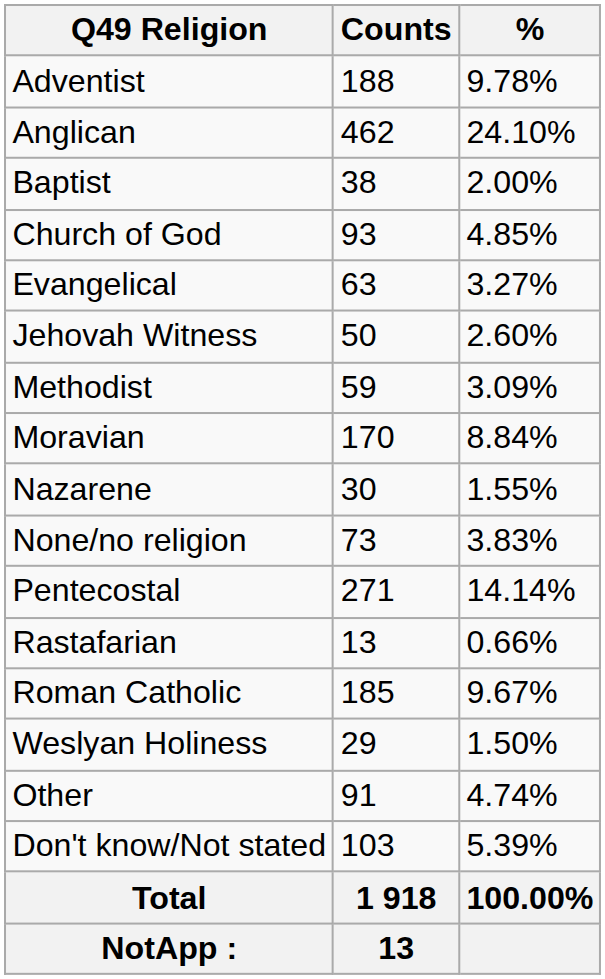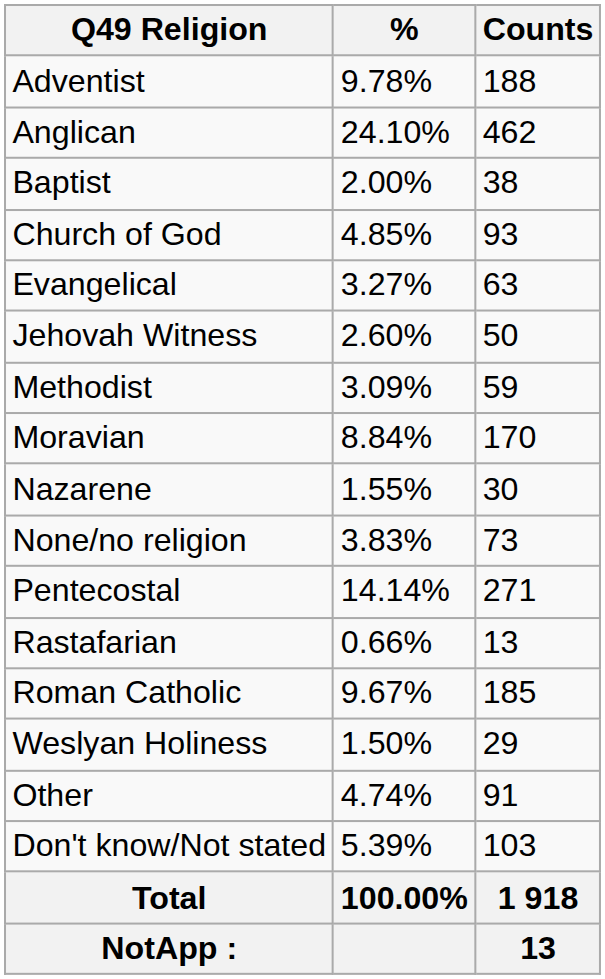 <table class="wikitable sortable">
 <tr>
 <th>Q49 Religion</th>
+<th>%</th>
 <th>Counts</th>
-<th>%</th>
 </tr>
 <tr>
 <td>Adventist</td>
+<td>9.78%</td>
 <td>188</td>
-<td>9.78%</td>
 </tr>
 <tr>
 <td>Anglican</td>
+<td>24.10%</td>
 <td>462</td>
-<td>24.10%</td>
 </tr>
 <tr>
 <td>Baptist</td>
+<td>2.00%</td>
 <td>38</td>
-<td>2.00%</td>
 </tr>
 <tr>
 <td>Church of God</td>
+<td>4.85%</td>
 <td>93</td>
-<td>4.85%</td>
 </tr>
 <tr>
 <td>Evangelical</td>
+<td>3.27%</td>
 <td>63</td>
-<td>3.27%</td>
 </tr>
 <tr>
 <td>Jehovah Witness</td>
+<td>2.60%</td>
 <td>50</td>
-<td>2.60%</td>
 </tr>
 <tr>
 <td>Methodist</td>
+<td>3.09%</td>
 <td>59</td>
-<td>3.09%</td>
 </tr>
 <tr>
 <td>Moravian</td>
+<td>8.84%</td>
 <td>170</td>
-<td>8.84%</td>
 </tr>
 <tr>
 <td>Nazarene</td>
+<td>1.55%</td>
 <td>30</td>
-<td>1.55%</td>
 </tr>
 <tr>
 <td>None/no religion</td>
+<td>3.83%</td>
 <td>73</td>
-<td>3.83%</td>
 </tr>
 <tr>
 <td>Pentecostal</td>
+<td>14.14%</td>
 <td>271</td>
-<td>14.14%</td>
 </tr>
 <tr>
 <td>Rastafarian</td>
+<td>0.66%</td>
 <td>13</td>
-<td>0.66%</td>
 </tr>
 <tr>
 <td>Roman Catholic</td>
+<td>9.67%</td>
 <td>185</td>
-<td>9.67%</td>
 </tr>
 <tr>
 <td>Weslyan Holiness</td>
+<td>1.50%</td>
 <td>29</td>
-<td>1.50%</td>
 </tr>
 <tr>
 <td>Other</td>
+<td>4.74%</td>
 <td>91</td>
-<td>4.74%</td>
 </tr>
 <tr>
 <td>Don't know/Not stated</td>
+<td>5.39%</td>
 <td>103</td>
-<td>5.39%</td>
 </tr>
 <tr>
 <th>Total</th>
+<th>100.00%</th>
 <th>1 918</th>
-<th>100.00%</th>
 </tr>
 <tr>
 <th>NotApp :</th>
+<th></th>
 <th>13</th>
-<th></th>
 </tr>
 </table>
